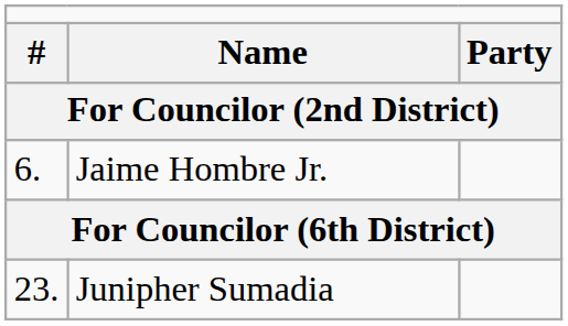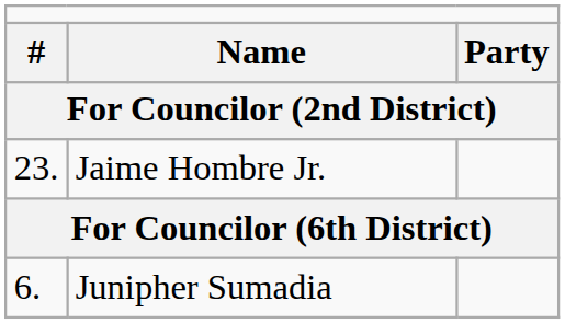 <table class=wikitable style="font-size:90%">
 <tr>
 <td colspan=4 bgcolor=></td>
 </tr>
 <tr>
 <th>#</th>
 <th width=150px>Name</th>
 <th colspan=2>Party</th>
 </tr>
 <tr>
 <th colspan=5>For Councilor (2nd District)</th>
 </tr>
 <tr>
-<td>6.</td>
+<td>23.</td>
 <td>Jaime Hombre Jr.</td>
 <td></td>
 </tr>
 <tr>
 <th colspan=5>For Councilor (6th District)</th>
 </tr>
 <tr>
-<td>23.</td>
+<td>6.</td>
 <td>Junipher Sumadia</td>
 <td></td>
 </tr>
 </table>
